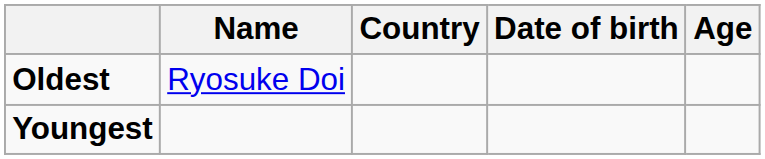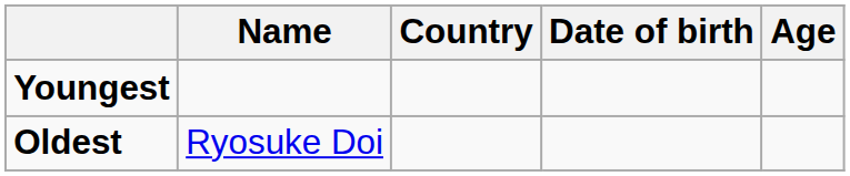 <table class="wikitable">
 <tr>
 <th></th>
 <th><strong>Name</strong></th>
 <th><strong>Country</strong></th>
 <th><strong>Date of birth</strong></th>
 <th><strong>Age</strong></th>
 </tr>
 <tr>
+<td><strong>Youngest</strong></td>
+<td></td>
+<td></td>
+<td></td>
+<td></td>
+</tr>
+<tr>
 <td><strong>Oldest</strong></td>
 <td><a href='#'>Ryosuke Doi</a></td>
 <td></td>
 <td></td>
 <td></td>
 </tr>
-<tr>
-<td><strong>Youngest</strong></td>
-<td></td>
-<td></td>
-<td></td>
-<td></td>
-</tr>
 </table>
